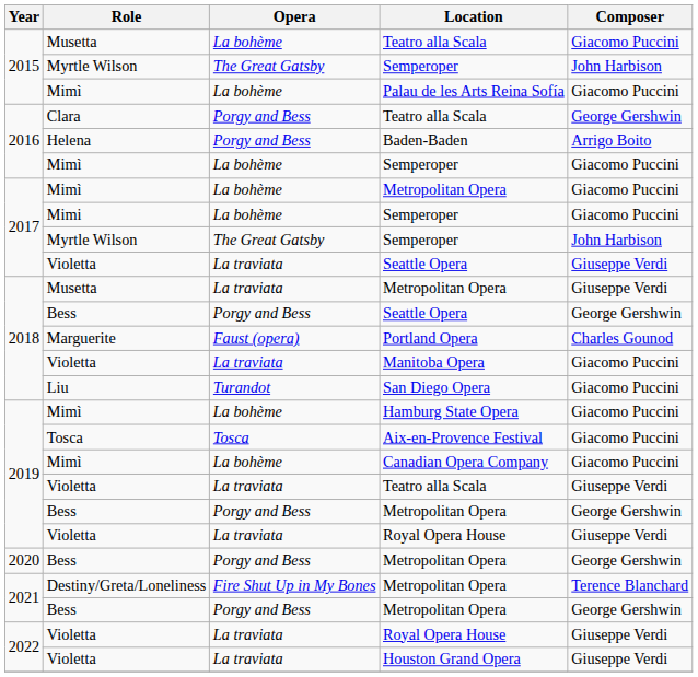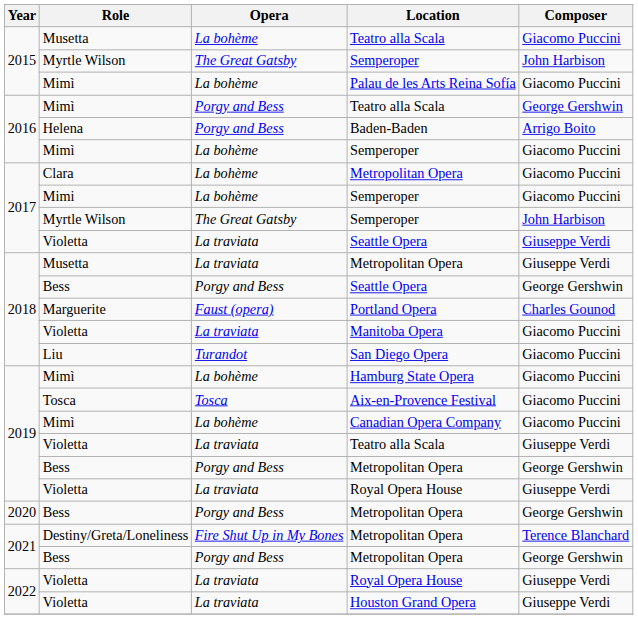 <table class="wikitable">
 <tr>
 <th>Year</th>
 <th>Role</th>
 <th>Opera</th>
 <th>Location</th>
 <th>Composer</th>
 </tr>
 <tr>
 <td rowspan="3">2015</td>
 <td>Musetta</td>
 <td><em><a href='#'>La bohème</a></em></td>
 <td><a href='#'>Teatro alla Scala</a></td>
 <td><a href='#'>Giacomo Puccini</a></td>
 </tr>
 <tr>
 <td>Myrtle Wilson</td>
 <td><em><a href='#'>The Great Gatsby</a></em></td>
 <td><a href='#'>Semperoper</a></td>
 <td><a href='#'>John Harbison</a></td>
 </tr>
 <tr>
 <td>Mimì</td>
 <td><em>La bohème</em></td>
 <td><a href='#'>Palau de les Arts Reina Sofía</a></td>
 <td>Giacomo Puccini</td>
 </tr>
 <tr>
 <td rowspan="3">2016</td>
-<td>Clara</td>
+<td>Mimì</td>
 <td><em><a href='#'>Porgy and Bess</a></em></td>
 <td>Teatro alla Scala</td>
 <td><a href='#'>George Gershwin</a></td>
 </tr>
 <tr>
 <td>Helena</td>
 <td><em><a href='#'>Porgy and Bess</a></em></td>
 <td>Baden-Baden</td>
 <td><a href='#'>Arrigo Boito</a></td>
 </tr>
 <tr>
 <td>Mimì</td>
 <td><em>La bohème</em></td>
 <td>Semperoper</td>
 <td>Giacomo Puccini</td>
 </tr>
 <tr>
 <td rowspan="4">2017</td>
-<td>Mimì</td>
+<td>Clara</td>
 <td><em>La bohème</em></td>
 <td><a href='#'>Metropolitan Opera</a></td>
 <td>Giacomo Puccini</td>
 </tr>
 <tr>
 <td>Mimi</td>
 <td><em>La bohème</em></td>
 <td>Semperoper</td>
 <td>Giacomo Puccini</td>
 </tr>
 <tr>
 <td>Myrtle Wilson</td>
 <td><em>The Great Gatsby</em></td>
 <td>Semperoper</td>
 <td><a href='#'>John Harbison</a></td>
 </tr>
 <tr>
 <td>Violetta</td>
 <td><em>La traviata</em></td>
 <td><a href='#'>Seattle Opera</a></td>
 <td><a href='#'>Giuseppe Verdi</a></td>
 </tr>
 <tr>
 <td rowspan="5">2018</td>
 <td>Musetta</td>
 <td><em>La traviata</em></td>
 <td>Metropolitan Opera</td>
 <td>Giuseppe Verdi</td>
 </tr>
 <tr>
 <td>Bess</td>
 <td><em>Porgy and Bess</em></td>
 <td><a href='#'>Seattle Opera</a></td>
 <td>George Gershwin</td>
 </tr>
 <tr>
 <td>Marguerite</td>
 <td><em><a href='#'>Faust (opera)</a></em></td>
 <td><a href='#'>Portland Opera</a></td>
 <td><a href='#'>Charles Gounod</a></td>
 </tr>
 <tr>
 <td>Violetta</td>
 <td><em><a href='#'>La traviata</a></em></td>
 <td><a href='#'>Manitoba Opera</a></td>
 <td>Giacomo Puccini</td>
 </tr>
 <tr>
 <td>Liu</td>
 <td><em><a href='#'>Turandot</a></em></td>
 <td><a href='#'>San Diego Opera</a></td>
 <td>Giacomo Puccini</td>
 </tr>
 <tr>
 <td rowspan="6">2019</td>
 <td>Mimì</td>
 <td><em>La bohème</em></td>
 <td><a href='#'>Hamburg State Opera</a></td>
 <td>Giacomo Puccini</td>
 </tr>
 <tr>
 <td>Tosca</td>
 <td><em><a href='#'>Tosca</a></em></td>
 <td><a href='#'>Aix-en-Provence Festival</a></td>
 <td>Giacomo Puccini</td>
 </tr>
 <tr>
 <td>Mimì</td>
 <td><em>La bohème</em></td>
 <td><a href='#'>Canadian Opera Company</a></td>
 <td>Giacomo Puccini</td>
 </tr>
 <tr>
 <td>Violetta</td>
 <td><em>La traviata</em></td>
 <td>Teatro alla Scala</td>
 <td>Giuseppe Verdi</td>
 </tr>
 <tr>
 <td>Bess</td>
 <td><em>Porgy and Bess</em></td>
 <td>Metropolitan Opera</td>
 <td>George Gershwin</td>
 </tr>
 <tr>
 <td>Violetta</td>
 <td><em>La traviata</em></td>
 <td>Royal Opera House</td>
 <td>Giuseppe Verdi</td>
 </tr>
 <tr>
 <td>2020</td>
 <td>Bess</td>
 <td><em>Porgy and Bess</em></td>
 <td>Metropolitan Opera</td>
 <td>George Gershwin</td>
 </tr>
 <tr>
 <td rowspan="2">2021</td>
 <td>Destiny/Greta/Loneliness</td>
 <td><em><a href='#'>Fire Shut Up in My Bones</a></em></td>
 <td>Metropolitan Opera</td>
 <td><a href='#'>Terence Blanchard</a></td>
 </tr>
 <tr>
 <td>Bess</td>
 <td><em>Porgy and Bess</em></td>
 <td>Metropolitan Opera</td>
 <td>George Gershwin</td>
 </tr>
 <tr>
 <td rowspan="2">2022</td>
 <td>Violetta</td>
 <td><em>La traviata</em></td>
 <td><a href='#'>Royal Opera House</a></td>
 <td>Giuseppe Verdi</td>
 </tr>
 <tr>
 <td>Violetta</td>
 <td><em>La traviata</em></td>
 <td><a href='#'>Houston Grand Opera</a></td>
 <td>Giuseppe Verdi</td>
 </tr>
 <tr>
 </tr>
 </table>
